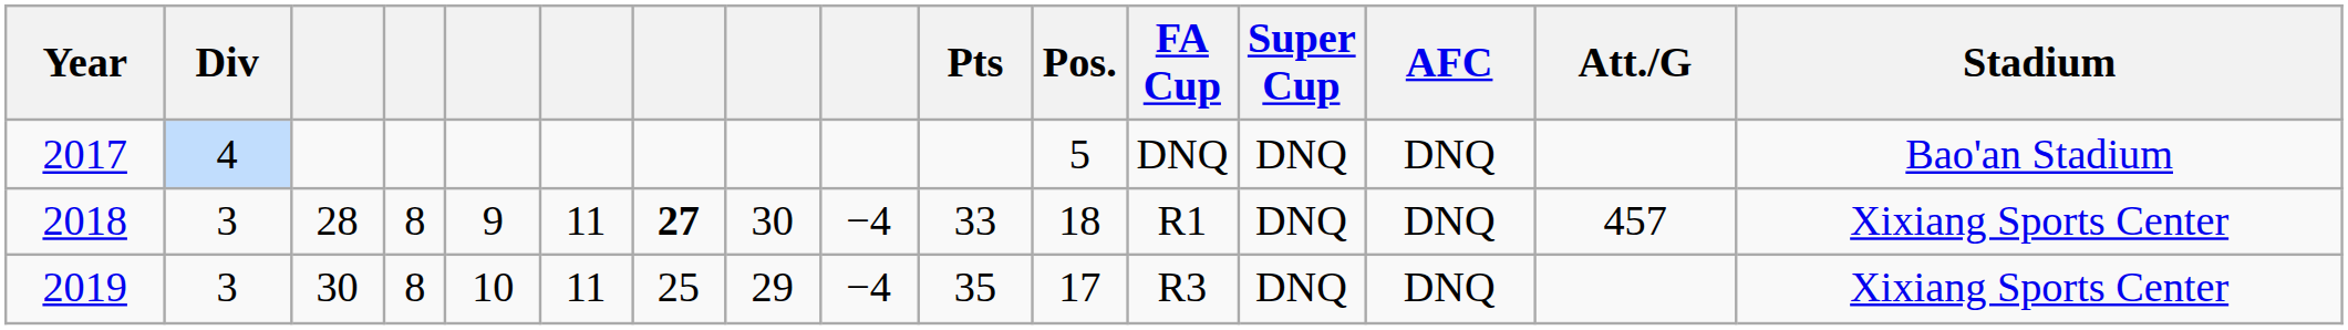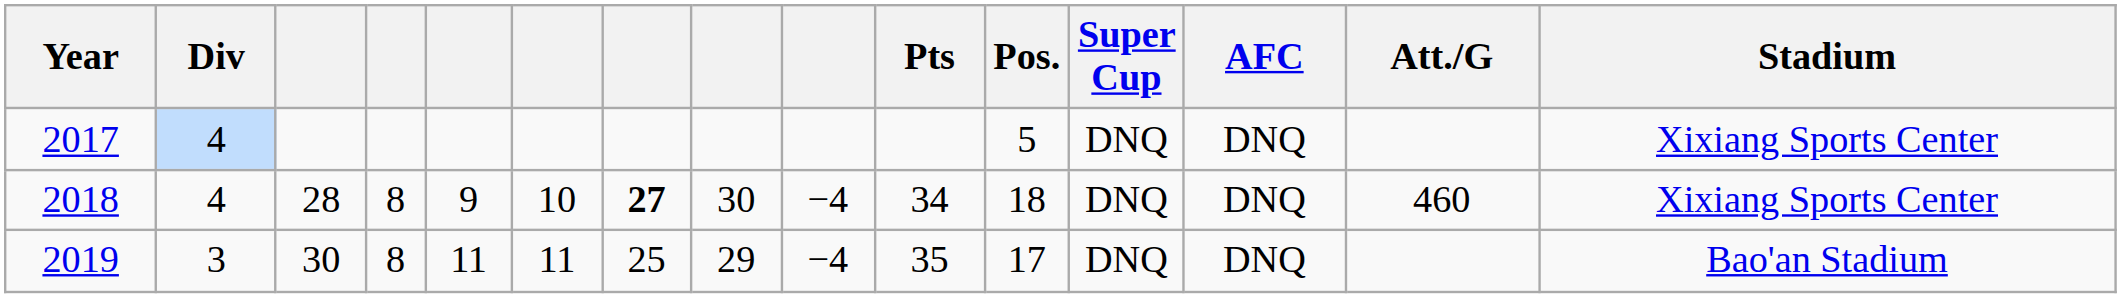 <table class="wikitable sortable" width=100% style=text-align:Center>
 <tr>
 <th>Year</th>
 <th>Div</th>
 <th></th>
 <th></th>
 <th></th>
 <th></th>
 <th></th>
 <th></th>
 <th></th>
 <th>Pts</th>
 <th width=2%>Pos.</th>
-<th width=4%><a href='#'>FA Cup</a></th>
 <th width=2%><a href='#'>Super Cup</a></th>
 <th><a href='#'>AFC</a></th>
 <th>Att./G</th>
 <th>Stadium</th>
 </tr>
 <tr>
 <td><a href='#'>2017</a></td>
 <td bgcolor=#c1ddfd>4</td>
 <td></td>
 <td></td>
 <td></td>
 <td></td>
 <td></td>
 <td></td>
 <td></td>
 <td></td>
 <td>5</td>
 <td>DNQ</td>
 <td>DNQ</td>
-<td>DNQ</td>
 <td></td>
-<td><a href='#'>Bao'an Stadium</a></td>
+<td><a href='#'>Xixiang Sports Center</a></td>
 </tr>
 <tr>
 <td><a href='#'>2018</a></td>
-<td>3</td>
+<td>4</td>
 <td>28</td>
 <td>8</td>
 <td>9</td>
-<td>11</td>
+<td>10</td>
 <td><strong>27</strong></td>
 <td>30</td>
 <td>−4</td>
-<td>33</td>
+<td>34</td>
 <td>18</td>
-<td>R1</td>
 <td>DNQ</td>
 <td>DNQ</td>
-<td>457</td>
+<td>460</td>
 <td><a href='#'>Xixiang Sports Center</a></td>
 </tr>
 <tr>
 <td><a href='#'>2019</a></td>
 <td>3</td>
 <td>30</td>
 <td>8</td>
-<td>10</td>
+<td>11</td>
 <td>11</td>
 <td>25</td>
 <td>29</td>
 <td>−4</td>
 <td>35</td>
 <td>17</td>
-<td>R3</td>
 <td>DNQ</td>
 <td>DNQ</td>
 <td></td>
-<td><a href='#'>Xixiang Sports Center</a></td>
+<td><a href='#'>Bao'an Stadium</a></td>
 </tr>
 </table>
